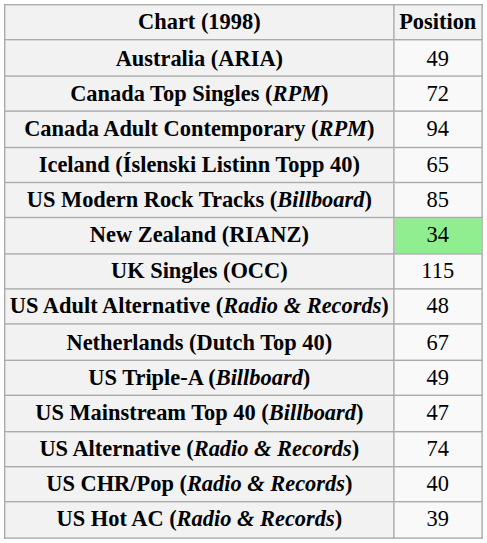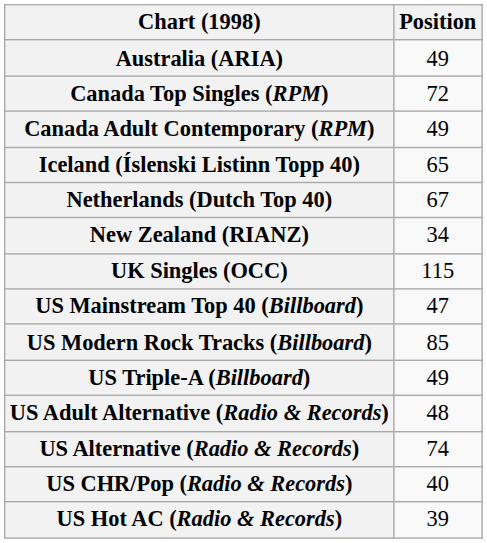 <table class="wikitable sortable plainrowheaders" style="text-align:center">
 <tr>
 <th>Chart (1998)</th>
 <th>Position</th>
 </tr>
 <tr>
 <th scope="row">Australia (ARIA)</th>
 <td>49</td>
 </tr>
 <tr>
 <th scope="row">Canada Top Singles (<em>RPM</em>)</th>
 <td>72</td>
 </tr>
 <tr>
 <th scope="row">Canada Adult Contemporary (<em>RPM</em>)</th>
-<td>94</td>
+<td>49</td>
 </tr>
 <tr>
 <th scope="row">Iceland (Íslenski Listinn Topp 40)</th>
 <td>65</td>
 </tr>
 <tr>
-<th scope="row">US Modern Rock Tracks (<em>Billboard</em>)</th>
-<td>85</td>
+<th scope="row">Netherlands (Dutch Top 40)</th>
+<td>67</td>
 </tr>
 <tr>
 <th scope="row">New Zealand (RIANZ)</th>
-<td style="background: lightgreen;">34</td>
+<td>34</td>
 </tr>
 <tr>
 <th scope="row">UK Singles (OCC)</th>
 <td>115</td>
 </tr>
 <tr>
-<th scope="row">US Adult Alternative (<em>Radio & Records</em>)</th>
-<td>48</td>
+<th scope="row">US Mainstream Top 40 (<em>Billboard</em>)</th>
+<td>47</td>
 </tr>
 <tr>
-<th scope="row">Netherlands (Dutch Top 40)</th>
-<td>67</td>
+<th scope="row">US Modern Rock Tracks (<em>Billboard</em>)</th>
+<td>85</td>
 </tr>
 <tr>
 <th scope="row">US Triple-A (<em>Billboard</em>)</th>
 <td>49</td>
 </tr>
 <tr>
-<th scope="row">US Mainstream Top 40 (<em>Billboard</em>)</th>
-<td>47</td>
+<th scope="row">US Adult Alternative (<em>Radio & Records</em>)</th>
+<td>48</td>
 </tr>
 <tr>
 <th scope="row">US Alternative (<em>Radio & Records</em>)</th>
 <td>74</td>
 </tr>
 <tr>
 <th scope="row">US CHR/Pop (<em>Radio & Records</em>)</th>
 <td>40</td>
 </tr>
 <tr>
 <th scope="row">US Hot AC (<em>Radio & Records</em>)</th>
 <td>39</td>
 </tr>
 </table>
